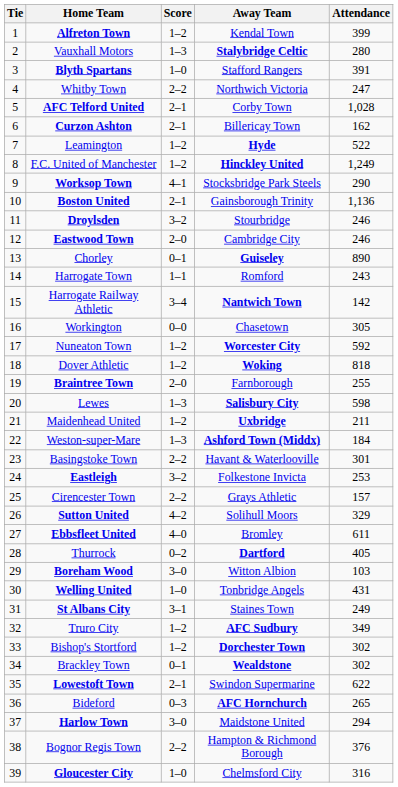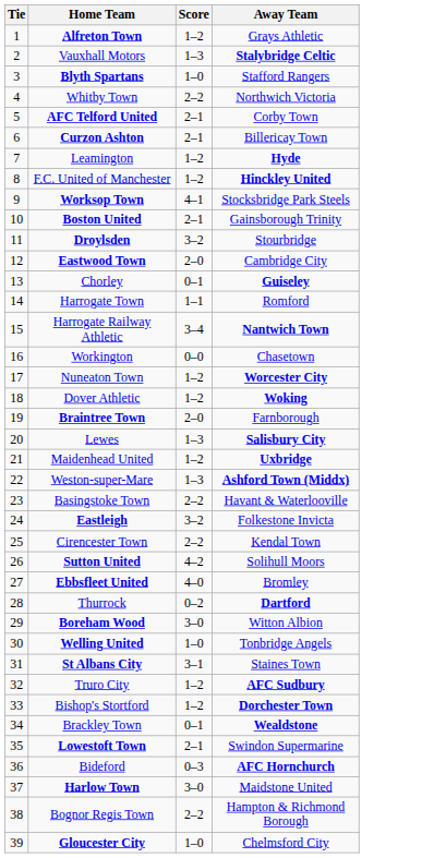 <table class="wikitable" style="text-align:center;">
 <tr>
 <th width=20>Tie</th>
 <th width=175>Home Team</th>
 <th width=20>Score</th>
 <th width=175>Away Team</th>
-<th width=20>Attendance</th>
 </tr>
 <tr>
 <td>1</td>
 <td><strong><a href='#'>Alfreton Town</a></strong></td>
 <td>1–2</td>
-<td><a href='#'>Kendal Town</a></td>
-<td>399</td>
+<td><a href='#'>Grays Athletic</a></td>
 </tr>
 <tr>
 <td>2</td>
 <td><a href='#'>Vauxhall Motors</a></td>
 <td>1–3</td>
 <td><strong><a href='#'>Stalybridge Celtic</a></strong></td>
-<td>280</td>
 </tr>
 <tr>
 <td>3</td>
 <td><strong><a href='#'>Blyth Spartans</a></strong></td>
 <td>1–0</td>
 <td><a href='#'>Stafford Rangers</a></td>
-<td>391</td>
 </tr>
 <tr>
 <td>4</td>
 <td><a href='#'>Whitby Town</a></td>
 <td>2–2</td>
 <td><a href='#'>Northwich Victoria</a></td>
-<td>247</td>
 </tr>
 <tr>
 <td>5</td>
 <td><strong><a href='#'>AFC Telford United</a></strong></td>
 <td>2–1</td>
 <td><a href='#'>Corby Town</a></td>
-<td>1,028</td>
 </tr>
 <tr>
 <td>6</td>
 <td><strong><a href='#'>Curzon Ashton</a></strong></td>
 <td>2–1</td>
 <td><a href='#'>Billericay Town</a></td>
-<td>162</td>
 </tr>
 <tr>
 <td>7</td>
 <td><a href='#'>Leamington</a></td>
 <td>1–2</td>
 <td><strong><a href='#'>Hyde</a></strong></td>
-<td>522</td>
 </tr>
 <tr>
 <td>8</td>
 <td><a href='#'>F.C. United of Manchester</a></td>
 <td>1–2</td>
 <td><strong><a href='#'>Hinckley United</a></strong></td>
-<td>1,249</td>
 </tr>
 <tr>
 <td>9</td>
 <td><strong><a href='#'>Worksop Town</a></strong></td>
 <td>4–1</td>
 <td><a href='#'>Stocksbridge Park Steels</a></td>
-<td>290</td>
 </tr>
 <tr>
 <td>10</td>
 <td><strong><a href='#'>Boston United</a></strong></td>
 <td>2–1</td>
 <td><a href='#'>Gainsborough Trinity</a></td>
-<td>1,136</td>
 </tr>
 <tr>
 <td>11</td>
 <td><strong><a href='#'>Droylsden</a></strong></td>
 <td>3–2</td>
 <td><a href='#'>Stourbridge</a></td>
-<td>246</td>
 </tr>
 <tr>
 <td>12</td>
 <td><strong><a href='#'>Eastwood Town</a></strong></td>
 <td>2–0</td>
 <td><a href='#'>Cambridge City</a></td>
-<td>246</td>
 </tr>
 <tr>
 <td>13</td>
 <td><a href='#'>Chorley</a></td>
 <td>0–1</td>
 <td><strong><a href='#'>Guiseley</a></strong></td>
-<td>890</td>
 </tr>
 <tr>
 <td>14</td>
 <td><a href='#'>Harrogate Town</a></td>
 <td>1–1</td>
 <td><a href='#'>Romford</a></td>
-<td>243</td>
 </tr>
 <tr>
 <td>15</td>
 <td><a href='#'>Harrogate Railway Athletic</a></td>
 <td>3–4</td>
 <td><strong><a href='#'>Nantwich Town</a></strong></td>
-<td>142</td>
 </tr>
 <tr>
 <td>16</td>
 <td><a href='#'>Workington</a></td>
 <td>0–0</td>
 <td><a href='#'>Chasetown</a></td>
-<td>305</td>
 </tr>
 <tr>
 <td>17</td>
 <td><a href='#'>Nuneaton Town</a></td>
 <td>1–2</td>
 <td><strong><a href='#'>Worcester City</a></strong></td>
-<td>592</td>
 </tr>
 <tr>
 <td>18</td>
 <td><a href='#'>Dover Athletic</a></td>
 <td>1–2</td>
 <td><strong><a href='#'>Woking</a></strong></td>
-<td>818</td>
 </tr>
 <tr>
 <td>19</td>
 <td><strong><a href='#'>Braintree Town</a></strong></td>
 <td>2–0</td>
 <td><a href='#'>Farnborough</a></td>
-<td>255</td>
 </tr>
 <tr>
 <td>20</td>
 <td><a href='#'>Lewes</a></td>
 <td>1–3</td>
 <td><strong><a href='#'>Salisbury City</a></strong></td>
-<td>598</td>
 </tr>
 <tr>
 <td>21</td>
 <td><a href='#'>Maidenhead United</a></td>
 <td>1–2</td>
 <td><strong><a href='#'>Uxbridge</a></strong></td>
-<td>211</td>
 </tr>
 <tr>
 <td>22</td>
 <td><a href='#'>Weston-super-Mare</a></td>
 <td>1–3</td>
 <td><strong><a href='#'>Ashford Town (Middx)</a></strong></td>
-<td>184</td>
 </tr>
 <tr>
 <td>23</td>
 <td><a href='#'>Basingstoke Town</a></td>
 <td>2–2</td>
 <td><a href='#'>Havant & Waterlooville</a></td>
-<td>301</td>
 </tr>
 <tr>
 <td>24</td>
 <td><strong><a href='#'>Eastleigh</a></strong></td>
 <td>3–2</td>
 <td><a href='#'>Folkestone Invicta</a></td>
-<td>253</td>
 </tr>
 <tr>
 <td>25</td>
 <td><a href='#'>Cirencester Town</a></td>
 <td>2–2</td>
-<td><a href='#'>Grays Athletic</a></td>
-<td>157</td>
+<td><a href='#'>Kendal Town</a></td>
 </tr>
 <tr>
 <td>26</td>
 <td><strong><a href='#'>Sutton United</a></strong></td>
 <td>4–2</td>
 <td><a href='#'>Solihull Moors</a></td>
-<td>329</td>
 </tr>
 <tr>
 <td>27</td>
 <td><strong><a href='#'>Ebbsfleet United</a></strong></td>
 <td>4–0</td>
 <td><a href='#'>Bromley</a></td>
-<td>611</td>
 </tr>
 <tr>
 <td>28</td>
 <td><a href='#'>Thurrock</a></td>
 <td>0–2</td>
 <td><strong><a href='#'>Dartford</a></strong></td>
-<td>405</td>
 </tr>
 <tr>
 <td>29</td>
 <td><strong><a href='#'>Boreham Wood</a></strong></td>
 <td>3–0</td>
 <td><a href='#'>Witton Albion</a></td>
-<td>103</td>
 </tr>
 <tr>
 <td>30</td>
 <td><strong><a href='#'>Welling United</a></strong></td>
 <td>1–0</td>
 <td><a href='#'>Tonbridge Angels</a></td>
-<td>431</td>
 </tr>
 <tr>
 <td>31</td>
 <td><strong><a href='#'>St Albans City</a></strong></td>
 <td>3–1</td>
 <td><a href='#'>Staines Town</a></td>
-<td>249</td>
 </tr>
 <tr>
 <td>32</td>
 <td><a href='#'>Truro City</a></td>
 <td>1–2</td>
 <td><strong><a href='#'>AFC Sudbury</a></strong></td>
-<td>349</td>
 </tr>
 <tr>
 <td>33</td>
 <td><a href='#'>Bishop's Stortford</a></td>
 <td>1–2</td>
 <td><strong><a href='#'>Dorchester Town</a></strong></td>
-<td>302</td>
 </tr>
 <tr>
 <td>34</td>
 <td><a href='#'>Brackley Town</a></td>
 <td>0–1</td>
 <td><strong><a href='#'>Wealdstone</a></strong></td>
-<td>302</td>
 </tr>
 <tr>
 <td>35</td>
 <td><strong><a href='#'>Lowestoft Town</a></strong></td>
 <td>2–1</td>
 <td><a href='#'>Swindon Supermarine</a></td>
-<td>622</td>
 </tr>
 <tr>
 <td>36</td>
 <td><a href='#'>Bideford</a></td>
 <td>0–3</td>
 <td><strong><a href='#'>AFC Hornchurch</a></strong></td>
-<td>265</td>
 </tr>
 <tr>
 <td>37</td>
 <td><strong><a href='#'>Harlow Town</a></strong></td>
 <td>3–0</td>
 <td><a href='#'>Maidstone United</a></td>
-<td>294</td>
 </tr>
 <tr>
 <td>38</td>
 <td><a href='#'>Bognor Regis Town</a></td>
 <td>2–2</td>
 <td><a href='#'>Hampton & Richmond Borough</a></td>
-<td>376</td>
 </tr>
 <tr>
 <td>39</td>
 <td><strong><a href='#'>Gloucester City</a></strong></td>
 <td>1–0</td>
 <td><a href='#'>Chelmsford City</a></td>
-<td>316</td>
 </tr>
 </table>
